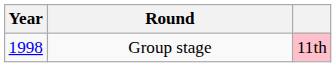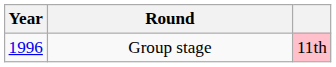 <table class="wikitable" style="text-align: center; font-size:90%">
 <tr>
 <th>Year</th>
 <th style="width:200px">Round</th>
 <th></th>
 </tr>
 <tr>
-<td><a href='#'>1998</a></td>
+<td><a href='#'>1996</a></td>
 <td>Group stage</td>
 <td style="background: pink;">11th</td>
 </tr>
 </table>
